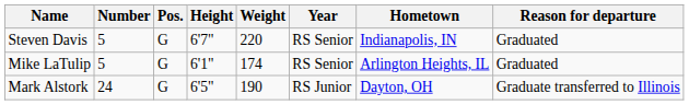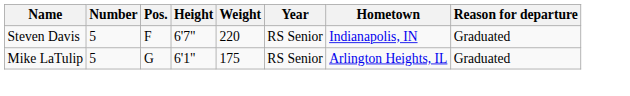 <table class="wikitable sortable" border="1">
 <tr>
 <th>Name</th>
 <th>Number</th>
 <th>Pos.</th>
 <th>Height</th>
 <th>Weight</th>
 <th>Year</th>
 <th>Hometown</th>
 <th class="unsortable">Reason for departure</th>
 </tr>
 <tr>
 <td>Steven Davis</td>
 <td>5</td>
-<td>G</td>
+<td>F</td>
 <td>6'7"</td>
 <td>220</td>
 <td>RS Senior</td>
 <td><a href='#'>Indianapolis, IN</a></td>
 <td>Graduated</td>
 </tr>
 <tr>
 <td>Mike LaTulip</td>
 <td>5</td>
 <td>G</td>
 <td>6'1"</td>
-<td>174</td>
+<td>175</td>
 <td>RS Senior</td>
 <td><a href='#'>Arlington Heights, IL</a></td>
 <td>Graduated</td>
 </tr>
-<tr>
-<td>Mark Alstork</td>
-<td>24</td>
-<td>G</td>
-<td>6'5"</td>
-<td>190</td>
-<td>RS Junior</td>
-<td><a href='#'>Dayton, OH</a></td>
-<td>Graduate transferred to <a href='#'>Illinois</a></td>
-</tr>
 </table>
